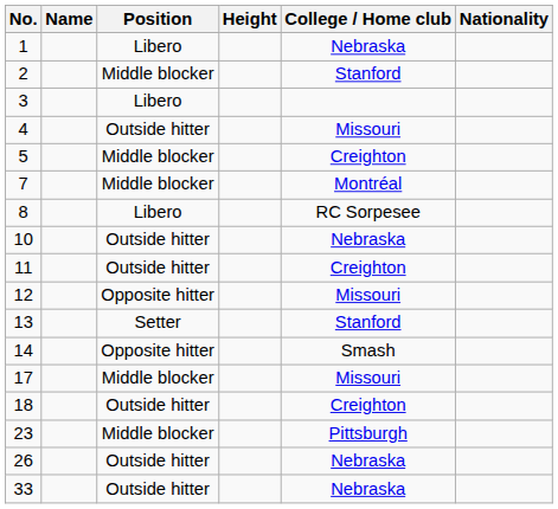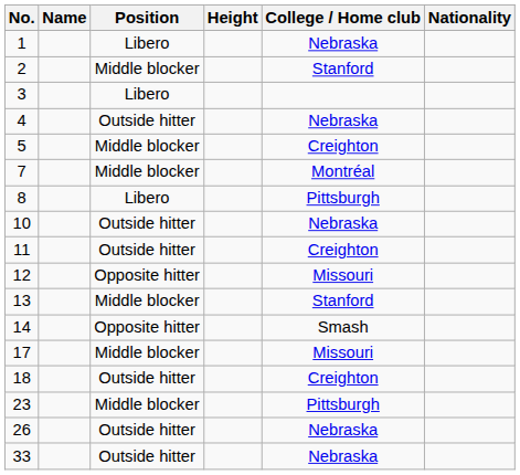 <table class="wikitable sortable" style="font-size:100%; text-align:center;">
 <tr>
 <th>No.</th>
 <th>Name</th>
 <th>Position</th>
 <th>Height</th>
 <th>College / Home club</th>
 <th>Nationality</th>
 </tr>
 <tr>
 <td>1</td>
 <td></td>
 <td>Libero</td>
 <td></td>
 <td><a href='#'>Nebraska</a></td>
 <td></td>
 </tr>
 <tr>
 <td>2</td>
 <td></td>
 <td>Middle blocker</td>
 <td></td>
 <td><a href='#'>Stanford</a></td>
 <td></td>
 </tr>
 <tr>
 <td>3</td>
 <td></td>
 <td>Libero</td>
 <td></td>
 <td></td>
 <td></td>
 </tr>
 <tr>
 <td>4</td>
 <td></td>
 <td>Outside hitter</td>
 <td></td>
-<td><a href='#'>Missouri</a></td>
+<td><a href='#'>Nebraska</a></td>
 <td></td>
 </tr>
 <tr>
 <td>5</td>
 <td></td>
 <td>Middle blocker</td>
 <td></td>
 <td><a href='#'>Creighton</a></td>
 <td></td>
 </tr>
 <tr>
 <td>7</td>
 <td></td>
 <td>Middle blocker</td>
 <td></td>
 <td><a href='#'>Montréal</a></td>
 <td></td>
 </tr>
 <tr>
 <td>8</td>
 <td></td>
 <td>Libero</td>
 <td></td>
-<td>RC Sorpesee</td>
+<td><a href='#'>Pittsburgh</a></td>
 <td></td>
 </tr>
 <tr>
 <td>10</td>
 <td></td>
 <td>Outside hitter</td>
 <td></td>
 <td><a href='#'>Nebraska</a></td>
 <td></td>
 </tr>
 <tr>
 <td>11</td>
 <td></td>
 <td>Outside hitter</td>
 <td></td>
 <td><a href='#'>Creighton</a></td>
 <td></td>
 </tr>
 <tr>
 <td>12</td>
 <td></td>
 <td>Opposite hitter</td>
 <td></td>
 <td><a href='#'>Missouri</a></td>
 <td></td>
 </tr>
 <tr>
 <td>13</td>
 <td></td>
-<td>Setter</td>
+<td>Middle blocker</td>
 <td></td>
 <td><a href='#'>Stanford</a></td>
 <td></td>
 </tr>
 <tr>
 <td>14</td>
 <td></td>
 <td>Opposite hitter</td>
 <td></td>
 <td>Smash</td>
 <td></td>
 </tr>
 <tr>
 <td>17</td>
 <td></td>
 <td>Middle blocker</td>
 <td></td>
 <td><a href='#'>Missouri</a></td>
 <td></td>
 </tr>
 <tr>
 <td>18</td>
 <td></td>
 <td>Outside hitter</td>
 <td></td>
 <td><a href='#'>Creighton</a></td>
 <td></td>
 </tr>
 <tr>
 <td>23</td>
 <td></td>
 <td>Middle blocker</td>
 <td></td>
 <td><a href='#'>Pittsburgh</a></td>
 <td></td>
 </tr>
 <tr>
 <td>26</td>
 <td></td>
 <td>Outside hitter</td>
 <td></td>
 <td><a href='#'>Nebraska</a></td>
 <td></td>
 </tr>
 <tr>
 <td>33</td>
 <td></td>
 <td>Outside hitter</td>
 <td></td>
 <td><a href='#'>Nebraska</a></td>
 <td></td>
 </tr>
 </table>
